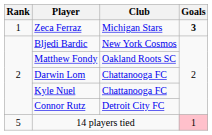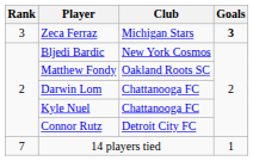 <table class="wikitable" style="text-align:center">
 <tr>
 <th>Rank</th>
 <th>Player</th>
 <th>Club</th>
 <th>Goals</th>
 </tr>
 <tr>
-<td>1</td>
+<td>3</td>
 <td align="left"> <a href='#'>Zeca Ferraz</a></td>
 <td align="left"><a href='#'>Michigan Stars</a></td>
 <td><strong>3</strong></td>
 </tr>
 <tr>
 <td rowspan=5>2</td>
 <td align="left"> <a href='#'>Bljedi Bardic</a></td>
 <td align="left"><a href='#'>New York Cosmos</a></td>
 <td rowspan=5>2</td>
 </tr>
 <tr>
 <td align="left"> <a href='#'>Matthew Fondy</a></td>
 <td align="left"><a href='#'>Oakland Roots SC</a></td>
 </tr>
 <tr>
 <td align="left"> <a href='#'>Darwin Lom</a></td>
 <td align="left"><a href='#'>Chattanooga FC</a></td>
 </tr>
 <tr>
 <td align="left"> <a href='#'>Kyle Nuel</a></td>
 <td align="left"><a href='#'>Chattanooga FC</a></td>
 </tr>
 <tr>
 <td align="left"> <a href='#'>Connor Rutz</a></td>
 <td align="left"><a href='#'>Detroit City FC</a></td>
 </tr>
 <tr>
-<td>5</td>
+<td>7</td>
 <td align="center" colspan="2">14 players tied</td>
-<td style="background: pink;">1<br></td>
+<td>1<br></td>
 </tr>
 </table>
